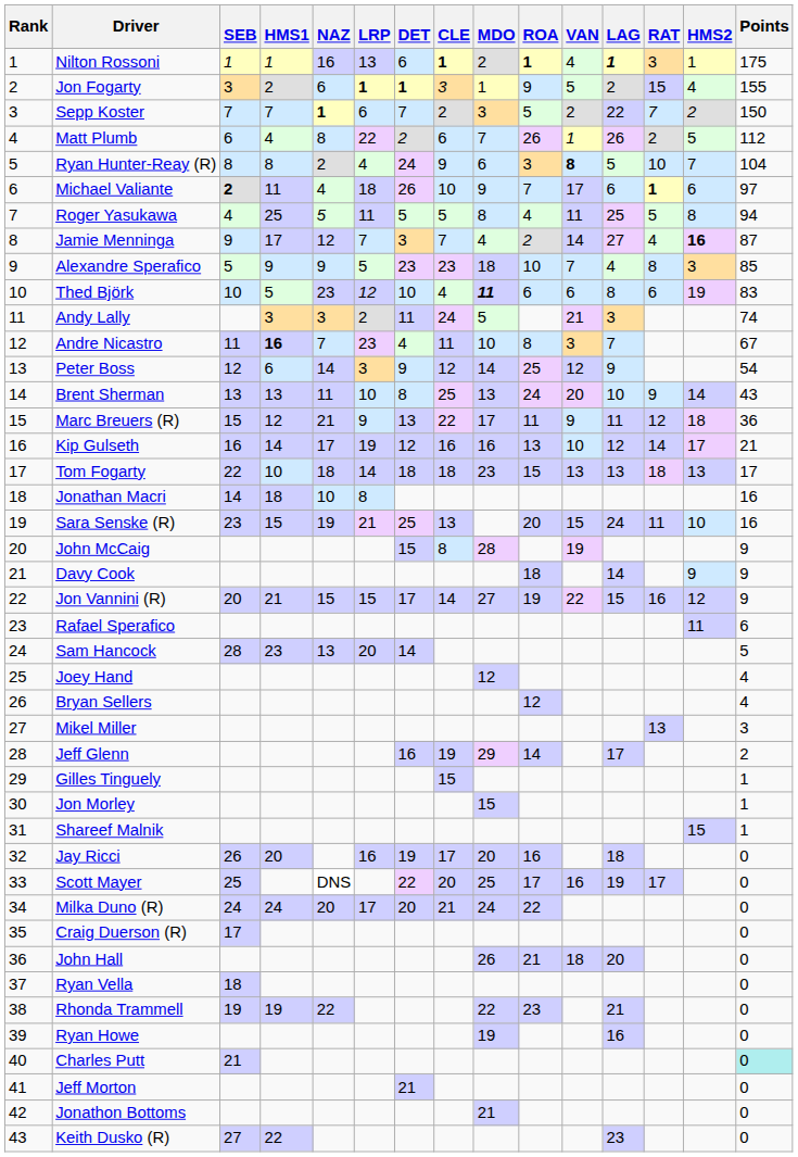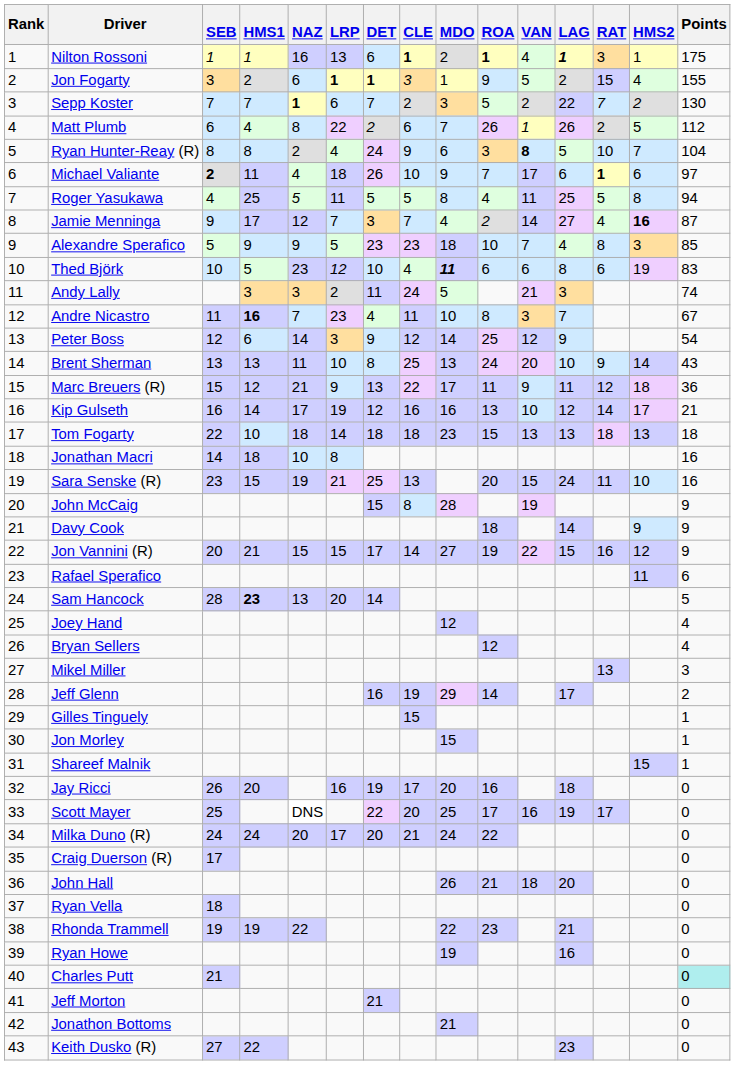 <table class="wikitable">
 <tr>
 <th>Rank</th>
 <th>Driver</th>
 <th> <br> <a href='#'>SEB</a></th>
 <th> <br><a href='#'>HMS1</a></th>
 <th> <br><a href='#'>NAZ</a></th>
 <th> <br><a href='#'>LRP</a></th>
 <th> <br><a href='#'>DET</a></th>
 <th> <br><a href='#'>CLE</a></th>
 <th> <br><a href='#'>MDO</a></th>
 <th> <br><a href='#'>ROA</a></th>
 <th> <br><a href='#'>VAN</a></th>
 <th> <br><a href='#'>LAG</a></th>
 <th> <br> <a href='#'>RAT</a></th>
 <th> <br><a href='#'>HMS2</a></th>
 <th>Points</th>
 </tr>
 <tr>
 <td>1</td>
 <td> <a href='#'>Nilton Rossoni</a></td>
 <td style="background:#FFFFBF;"><em>1</em></td>
 <td style="background:#FFFFBF;"><em>1</em></td>
 <td style="background:#CFCFFF;">16</td>
 <td style="background:#CFCFFF;">13</td>
 <td style="background:#CFEAFF;">6</td>
 <td style="background:#FFFFBF;"><strong>1</strong></td>
 <td style="background:#DFDFDF;">2</td>
 <td style="background:#FFFFBF;"><strong>1</strong></td>
 <td style="background:#DFFFDF;">4</td>
 <td style="background:#FFFFBF;"><em> <strong>1</strong> </em></td>
 <td style="background:#FFDF9F;">3</td>
 <td style="background:#FFFFBF;">1</td>
 <td>175</td>
 </tr>
 <tr>
 <td>2</td>
 <td> <a href='#'>Jon Fogarty</a></td>
 <td style="background:#FFDF9F;">3</td>
 <td style="background:#DFDFDF;">2</td>
 <td style="background:#CFEAFF;">6</td>
 <td style="background:#FFFFBF;"><strong>1</strong></td>
 <td style="background:#FFFFBF;"><strong>1</strong></td>
 <td style="background:#FFDF9F;"><em>3</em></td>
 <td style="background:#FFFFBF;">1</td>
 <td style="background:#CFEAFF;">9</td>
 <td style="background:#DFFFDF;">5</td>
 <td style="background:#DFDFDF;">2</td>
 <td style="background:#CFCFFF;">15</td>
 <td style="background:#DFFFDF;">4</td>
 <td>155</td>
 </tr>
 <tr>
 <td>3</td>
 <td> <a href='#'>Sepp Koster</a></td>
 <td style="background:#CFEAFF;">7</td>
 <td style="background:#CFEAFF;">7</td>
 <td style="background:#FFFFBF;"><strong>1</strong></td>
 <td style="background:#CFEAFF;">6</td>
 <td style="background:#CFEAFF;">7</td>
 <td style="background:#DFDFDF;">2</td>
 <td style="background:#FFDF9F;">3</td>
 <td style="background:#DFFFDF;">5</td>
 <td style="background:#DFDFDF;">2</td>
 <td style="background:#CFCFFF;">22</td>
 <td style="background:#CFEAFF;"><em>7</em></td>
 <td style="background:#DFDFDF;"><em>2</em></td>
-<td>150</td>
+<td>130</td>
 </tr>
 <tr>
 <td>4</td>
 <td> <a href='#'>Matt Plumb</a></td>
 <td style="background:#CFEAFF;">6</td>
 <td style="background:#DFFFDF;">4</td>
 <td style="background:#CFEAFF;">8</td>
 <td style="background:#EFCFFF;">22</td>
 <td style="background:#DFDFDF;"><em>2</em></td>
 <td style="background:#CFEAFF;">6</td>
 <td style="background:#CFEAFF;">7</td>
 <td style="background:#EFCFFF;">26</td>
 <td style="background:#FFFFBF;"><em>1</em></td>
 <td style="background:#EFCFFF;">26</td>
 <td style="background:#DFDFDF;">2</td>
 <td style="background:#DFFFDF;">5</td>
 <td>112</td>
 </tr>
 <tr>
 <td>5</td>
 <td> <a href='#'>Ryan Hunter-Reay</a> (R)</td>
 <td style="background:#CFEAFF;">8</td>
 <td style="background:#CFEAFF;">8</td>
 <td style="background:#DFDFDF;">2</td>
 <td style="background:#DFFFDF;">4</td>
 <td style="background:#EFCFFF;">24</td>
 <td style="background:#CFEAFF;">9</td>
 <td style="background:#CFEAFF;">6</td>
 <td style="background:#FFDF9F;">3</td>
 <td style="background:#CFEAFF;"><strong>8</strong></td>
 <td style="background:#DFFFDF;">5</td>
 <td style="background:#CFEAFF;">10</td>
 <td style="background:#CFEAFF;">7</td>
 <td>104</td>
 </tr>
 <tr>
 <td>6</td>
 <td> <a href='#'>Michael Valiante</a></td>
 <td style="background:#DFDFDF;"><strong>2</strong></td>
 <td style="background:#CFCFFF;">11</td>
 <td style="background:#DFFFDF;">4</td>
 <td style="background:#CFCFFF;">18</td>
 <td style="background:#EFCFFF;">26</td>
 <td style="background:#CFEAFF;">10</td>
 <td style="background:#CFEAFF;">9</td>
 <td style="background:#CFEAFF;">7</td>
 <td style="background:#CFCFFF;">17</td>
 <td style="background:#CFEAFF;">6</td>
 <td style="background:#FFFFBF;"><strong>1</strong></td>
 <td style="background:#CFEAFF;">6</td>
 <td>97</td>
 </tr>
 <tr>
 <td>7</td>
 <td> <a href='#'>Roger Yasukawa</a></td>
 <td style="background:#DFFFDF;">4</td>
 <td style="background:#CFCFFF;">25</td>
 <td style="background:#DFFFDF;"><em>5</em></td>
 <td style="background:#CFCFFF;">11</td>
 <td style="background:#DFFFDF;">5</td>
 <td style="background:#DFFFDF;">5</td>
 <td style="background:#CFEAFF;">8</td>
 <td style="background:#DFFFDF;">4</td>
 <td style="background:#CFCFFF;">11</td>
 <td style="background:#EFCFFF;">25</td>
 <td style="background:#DFFFDF;">5</td>
 <td style="background:#CFEAFF;">8</td>
 <td>94</td>
 </tr>
 <tr>
 <td>8</td>
 <td> <a href='#'>Jamie Menninga</a></td>
 <td style="background:#CFEAFF;">9</td>
 <td style="background:#CFCFFF;">17</td>
 <td style="background:#CFCFFF;">12</td>
 <td style="background:#CFEAFF;">7</td>
 <td style="background:#FFDF9F;">3</td>
 <td style="background:#CFEAFF;">7</td>
 <td style="background:#DFFFDF;">4</td>
 <td style="background:#DFDFDF;"><em>2</em></td>
 <td style="background:#CFCFFF;">14</td>
 <td style="background:#EFCFFF;">27</td>
 <td style="background:#DFFFDF;">4</td>
 <td style="background:#EFCFFF;"><strong>16</strong></td>
 <td>87</td>
 </tr>
 <tr>
 <td>9</td>
 <td> <a href='#'>Alexandre Sperafico</a></td>
 <td style="background:#DFFFDF;">5</td>
 <td style="background:#CFEAFF;">9</td>
 <td style="background:#CFEAFF;">9</td>
 <td style="background:#DFFFDF;">5</td>
 <td style="background:#EFCFFF;">23</td>
 <td style="background:#EFCFFF;">23</td>
 <td style="background:#CFCFFF;">18</td>
 <td style="background:#CFEAFF;">10</td>
 <td style="background:#CFEAFF;">7</td>
 <td style="background:#DFFFDF;">4</td>
 <td style="background:#CFEAFF;">8</td>
 <td style="background:#FFDF9F;">3</td>
 <td>85</td>
 </tr>
 <tr>
 <td>10</td>
 <td> <a href='#'>Thed Björk</a></td>
 <td style="background:#CFEAFF;">10</td>
 <td style="background:#DFFFDF;">5</td>
 <td style="background:#CFCFFF;">23</td>
 <td style="background:#CFCFFF;"><em>12</em></td>
 <td style="background:#CFEAFF;">10</td>
 <td style="background:#DFFFDF;">4</td>
 <td style="background:#CFCFFF;"><em> <strong>11</strong> </em></td>
 <td style="background:#CFEAFF;">6</td>
 <td style="background:#CFEAFF;">6</td>
 <td style="background:#CFEAFF;">8</td>
 <td style="background:#CFEAFF;">6</td>
 <td style="background:#EFCFFF;">19</td>
 <td>83</td>
 </tr>
 <tr>
 <td>11</td>
 <td> <a href='#'>Andy Lally</a></td>
 <td></td>
 <td style="background:#FFDF9F;">3</td>
 <td style="background:#FFDF9F;">3</td>
 <td style="background:#DFDFDF;">2</td>
 <td style="background:#CFCFFF;">11</td>
 <td style="background:#EFCFFF;">24</td>
 <td style="background:#DFFFDF;">5</td>
 <td></td>
 <td style="background:#EFCFFF;">21</td>
 <td style="background:#FFDF9F;">3</td>
 <td></td>
 <td></td>
 <td>74</td>
 </tr>
 <tr>
 <td>12</td>
 <td> <a href='#'>Andre Nicastro</a></td>
 <td style="background:#CFCFFF;">11</td>
 <td style="background:#CFCFFF;"><strong>16</strong></td>
 <td style="background:#CFEAFF;">7</td>
 <td style="background:#EFCFFF;">23</td>
 <td style="background:#DFFFDF;">4</td>
 <td style="background:#CFCFFF;">11</td>
 <td style="background:#CFEAFF;">10</td>
 <td style="background:#CFEAFF;">8</td>
 <td style="background:#FFDF9F;">3</td>
 <td style="background:#CFEAFF;">7</td>
 <td></td>
 <td></td>
 <td>67</td>
 </tr>
 <tr>
 <td>13</td>
 <td> <a href='#'>Peter Boss</a></td>
 <td style="background:#CFCFFF;">12</td>
 <td style="background:#CFEAFF;">6</td>
 <td style="background:#CFCFFF;">14</td>
 <td style="background:#FFDF9F;">3</td>
 <td style="background:#CFEAFF;">9</td>
 <td style="background:#CFCFFF;">12</td>
 <td style="background:#CFCFFF;">14</td>
 <td style="background:#EFCFFF;">25</td>
 <td style="background:#CFCFFF;">12</td>
 <td style="background:#CFEAFF;">9</td>
 <td></td>
 <td></td>
 <td>54</td>
 </tr>
 <tr>
 <td>14</td>
 <td> <a href='#'>Brent Sherman</a></td>
 <td style="background:#CFCFFF;">13</td>
 <td style="background:#CFCFFF;">13</td>
 <td style="background:#CFCFFF;">11</td>
 <td style="background:#CFEAFF;">10</td>
 <td style="background:#CFEAFF;">8</td>
 <td style="background:#EFCFFF;">25</td>
 <td style="background:#CFCFFF;">13</td>
 <td style="background:#EFCFFF;">24</td>
 <td style="background:#EFCFFF;">20</td>
 <td style="background:#CFEAFF;">10</td>
 <td style="background:#CFEAFF;">9</td>
 <td style="background:#CFCFFF;">14</td>
 <td>43</td>
 </tr>
 <tr>
 <td>15</td>
 <td> <a href='#'>Marc Breuers</a> (R)</td>
 <td style="background:#CFCFFF;">15</td>
 <td style="background:#CFCFFF;">12</td>
 <td style="background:#CFCFFF;">21</td>
 <td style="background:#CFEAFF;">9</td>
 <td style="background:#CFCFFF;">13</td>
 <td style="background:#EFCFFF;">22</td>
 <td style="background:#CFCFFF;">17</td>
 <td style="background:#CFCFFF;">11</td>
 <td style="background:#CFEAFF;">9</td>
 <td style="background:#CFCFFF;">11</td>
 <td style="background:#CFCFFF;">12</td>
 <td style="background:#EFCFFF;">18</td>
 <td>36</td>
 </tr>
 <tr>
 <td>16</td>
 <td> <a href='#'>Kip Gulseth</a></td>
 <td style="background:#CFCFFF;">16</td>
 <td style="background:#CFCFFF;">14</td>
 <td style="background:#CFCFFF;">17</td>
 <td style="background:#CFCFFF;">19</td>
 <td style="background:#CFCFFF;">12</td>
 <td style="background:#CFCFFF;">16</td>
 <td style="background:#CFCFFF;">16</td>
 <td style="background:#CFCFFF;">13</td>
 <td style="background:#CFEAFF;">10</td>
 <td style="background:#CFCFFF;">12</td>
 <td style="background:#CFCFFF;">14</td>
 <td style="background:#EFCFFF;">17</td>
 <td>21</td>
 </tr>
 <tr>
 <td>17</td>
 <td> <a href='#'>Tom Fogarty</a></td>
 <td style="background:#CFCFFF;">22</td>
 <td style="background:#CFEAFF;">10</td>
 <td style="background:#CFCFFF;">18</td>
 <td style="background:#CFCFFF;">14</td>
 <td style="background:#CFCFFF;">18</td>
 <td style="background:#CFCFFF;">18</td>
 <td style="background:#CFCFFF;">23</td>
 <td style="background:#CFCFFF;">15</td>
 <td style="background:#CFCFFF;">13</td>
 <td style="background:#CFCFFF;">13</td>
 <td style="background:#EFCFFF;">18</td>
 <td style="background:#CFCFFF;">13</td>
-<td>17</td>
+<td>18</td>
 </tr>
 <tr>
 <td>18</td>
 <td> <a href='#'>Jonathan Macri</a></td>
 <td style="background:#CFCFFF;">14</td>
 <td style="background:#CFCFFF;">18</td>
 <td style="background:#CFEAFF;">10</td>
 <td style="background:#CFEAFF;">8</td>
 <td></td>
 <td></td>
 <td></td>
 <td></td>
 <td></td>
 <td></td>
 <td></td>
 <td></td>
 <td>16</td>
 </tr>
 <tr>
 <td>19</td>
 <td> <a href='#'>Sara Senske</a> (R)</td>
 <td style="background:#CFCFFF;">23</td>
 <td style="background:#CFCFFF;">15</td>
 <td style="background:#CFCFFF;">19</td>
 <td style="background:#EFCFFF;">21</td>
 <td style="background:#EFCFFF;">25</td>
 <td style="background:#CFCFFF;">13</td>
 <td></td>
 <td style="background:#CFCFFF;">20</td>
 <td style="background:#CFCFFF;">15</td>
 <td style="background:#CFCFFF;">24</td>
 <td style="background:#CFCFFF;">11</td>
 <td style="background:#CFEAFF;">10</td>
 <td>16</td>
 </tr>
 <tr>
 <td>20</td>
 <td> <a href='#'>John McCaig</a></td>
 <td></td>
 <td></td>
 <td></td>
 <td></td>
 <td style="background:#CFCFFF;">15</td>
 <td style="background:#CFEAFF;">8</td>
 <td style="background:#EFCFFF;">28</td>
 <td></td>
 <td style="background:#EFCFFF;">19</td>
 <td></td>
 <td></td>
 <td></td>
 <td>9</td>
 </tr>
 <tr>
 <td>21</td>
 <td> <a href='#'>Davy Cook</a></td>
 <td></td>
 <td></td>
 <td></td>
 <td></td>
 <td></td>
 <td></td>
 <td></td>
 <td style="background:#CFCFFF;">18</td>
 <td></td>
 <td style="background:#CFCFFF;">14</td>
 <td></td>
 <td style="background:#CFEAFF;">9</td>
 <td>9</td>
 </tr>
 <tr>
 <td>22</td>
 <td> <a href='#'>Jon Vannini</a> (R)</td>
 <td style="background:#CFCFFF;">20</td>
 <td style="background:#CFCFFF;">21</td>
 <td style="background:#CFCFFF;">15</td>
 <td style="background:#CFCFFF;">15</td>
 <td style="background:#CFCFFF;">17</td>
 <td style="background:#CFCFFF;">14</td>
 <td style="background:#CFCFFF;">27</td>
 <td style="background:#CFCFFF;">19</td>
 <td style="background:#EFCFFF;">22</td>
 <td style="background:#CFCFFF;">15</td>
 <td style="background:#CFCFFF;">16</td>
 <td style="background:#CFCFFF;">12</td>
 <td>9</td>
 </tr>
 <tr>
 <td>23</td>
 <td> <a href='#'>Rafael Sperafico</a></td>
 <td></td>
 <td></td>
 <td></td>
 <td></td>
 <td></td>
 <td></td>
 <td></td>
 <td></td>
 <td></td>
 <td></td>
 <td></td>
 <td style="background:#CFCFFF;">11</td>
 <td>6</td>
 </tr>
 <tr>
 <td>24</td>
 <td> <a href='#'>Sam Hancock</a></td>
 <td style="background:#CFCFFF;">28</td>
-<td style="background:#CFCFFF;">23</td>
+<td style="background:#CFCFFF;"><strong>23</strong></td>
 <td style="background:#CFCFFF;">13</td>
 <td style="background:#CFCFFF;">20</td>
 <td style="background:#CFCFFF;">14</td>
 <td></td>
 <td></td>
 <td></td>
 <td></td>
 <td></td>
 <td></td>
 <td></td>
 <td>5</td>
 </tr>
 <tr>
 <td>25</td>
 <td> <a href='#'>Joey Hand</a></td>
 <td></td>
 <td></td>
 <td></td>
 <td></td>
 <td></td>
 <td></td>
 <td style="background:#CFCFFF;">12</td>
 <td></td>
 <td></td>
 <td></td>
 <td></td>
 <td></td>
 <td>4</td>
 </tr>
 <tr>
 <td>26</td>
 <td> <a href='#'>Bryan Sellers</a></td>
 <td></td>
 <td></td>
 <td></td>
 <td></td>
 <td></td>
 <td></td>
 <td></td>
 <td style="background:#CFCFFF;">12</td>
 <td></td>
 <td></td>
 <td></td>
 <td></td>
 <td>4</td>
 </tr>
 <tr>
 <td>27</td>
 <td> <a href='#'>Mikel Miller</a></td>
 <td></td>
 <td></td>
 <td></td>
 <td></td>
 <td></td>
 <td></td>
 <td></td>
 <td></td>
 <td></td>
 <td></td>
 <td style="background:#CFCFFF;">13</td>
 <td></td>
 <td>3</td>
 </tr>
 <tr>
 <td>28</td>
 <td> <a href='#'>Jeff Glenn</a></td>
 <td></td>
 <td></td>
 <td></td>
 <td></td>
 <td style="background:#CFCFFF;">16</td>
 <td style="background:#CFCFFF;">19</td>
 <td style="background:#EFCFFF;">29</td>
 <td style="background:#CFCFFF;">14</td>
 <td></td>
 <td style="background:#CFCFFF;">17</td>
 <td></td>
 <td></td>
 <td>2</td>
 </tr>
 <tr>
 <td>29</td>
 <td> <a href='#'>Gilles Tinguely</a></td>
 <td></td>
 <td></td>
 <td></td>
 <td></td>
 <td></td>
 <td style="background:#CFCFFF;">15</td>
 <td></td>
 <td></td>
 <td></td>
 <td></td>
 <td></td>
 <td></td>
 <td>1</td>
 </tr>
 <tr>
 <td>30</td>
 <td> <a href='#'>Jon Morley</a></td>
 <td></td>
 <td></td>
 <td></td>
 <td></td>
 <td></td>
 <td></td>
 <td style="background:#CFCFFF;">15</td>
 <td></td>
 <td></td>
 <td></td>
 <td></td>
 <td></td>
 <td>1</td>
 </tr>
 <tr>
 <td>31</td>
 <td> <a href='#'>Shareef Malnik</a></td>
 <td></td>
 <td></td>
 <td></td>
 <td></td>
 <td></td>
 <td></td>
 <td></td>
 <td></td>
 <td></td>
 <td></td>
 <td></td>
 <td style="background:#CFCFFF;">15</td>
 <td>1</td>
 </tr>
 <tr>
 <td>32</td>
 <td> <a href='#'>Jay Ricci</a></td>
 <td style="background:#CFCFFF;">26</td>
 <td style="background:#CFCFFF;">20</td>
 <td></td>
 <td style="background:#CFCFFF;">16</td>
 <td style="background:#CFCFFF;">19</td>
 <td style="background:#CFCFFF;">17</td>
 <td style="background:#CFCFFF;">20</td>
 <td style="background:#CFCFFF;">16</td>
 <td></td>
 <td style="background:#CFCFFF;">18</td>
 <td></td>
 <td></td>
 <td>0</td>
 </tr>
 <tr>
 <td>33</td>
 <td> <a href='#'>Scott Mayer</a></td>
 <td style="background:#CFCFFF;">25</td>
 <td></td>
 <td style="background:#FFFFFF;">DNS</td>
 <td></td>
 <td style="background:#EFCFFF;">22</td>
 <td style="background:#CFCFFF;">20</td>
 <td style="background:#CFCFFF;">25</td>
 <td style="background:#CFCFFF;">17</td>
 <td style="background:#CFCFFF;">16</td>
 <td style="background:#CFCFFF;">19</td>
 <td style="background:#CFCFFF;">17</td>
 <td></td>
 <td>0</td>
 </tr>
 <tr>
 <td>34</td>
 <td> <a href='#'>Milka Duno</a> (R)</td>
 <td style="background:#CFCFFF;">24</td>
 <td style="background:#CFCFFF;">24</td>
 <td style="background:#CFCFFF;">20</td>
 <td style="background:#CFCFFF;">17</td>
 <td style="background:#CFCFFF;">20</td>
 <td style="background:#CFCFFF;">21</td>
 <td style="background:#CFCFFF;">24</td>
 <td style="background:#CFCFFF;">22</td>
 <td></td>
 <td></td>
 <td></td>
 <td></td>
 <td>0</td>
 </tr>
 <tr>
 <td>35</td>
 <td> <a href='#'>Craig Duerson</a> (R)</td>
 <td style="background:#CFCFFF;">17</td>
 <td></td>
 <td></td>
 <td></td>
 <td></td>
 <td></td>
 <td></td>
 <td></td>
 <td></td>
 <td></td>
 <td></td>
 <td></td>
 <td>0</td>
 </tr>
 <tr>
 <td>36</td>
 <td> <a href='#'>John Hall</a></td>
 <td></td>
 <td></td>
 <td></td>
 <td></td>
 <td></td>
 <td></td>
 <td style="background:#CFCFFF;">26</td>
 <td style="background:#CFCFFF;">21</td>
 <td style="background:#CFCFFF;">18</td>
 <td style="background:#CFCFFF;">20</td>
 <td></td>
 <td></td>
 <td>0</td>
 </tr>
 <tr>
 <td>37</td>
 <td> <a href='#'>Ryan Vella</a></td>
 <td style="background:#CFCFFF;">18</td>
 <td></td>
 <td></td>
 <td></td>
 <td></td>
 <td></td>
 <td></td>
 <td></td>
 <td></td>
 <td></td>
 <td></td>
 <td></td>
 <td>0</td>
 </tr>
 <tr>
 <td>38</td>
 <td> <a href='#'>Rhonda Trammell</a></td>
 <td style="background:#CFCFFF;">19</td>
 <td style="background:#CFCFFF;">19</td>
 <td style="background:#CFCFFF;">22</td>
 <td></td>
 <td></td>
 <td></td>
 <td style="background:#CFCFFF;">22</td>
 <td style="background:#CFCFFF;">23</td>
 <td></td>
 <td style="background:#CFCFFF;">21</td>
 <td></td>
 <td></td>
 <td>0</td>
 </tr>
 <tr>
 <td>39</td>
 <td> <a href='#'>Ryan Howe</a></td>
 <td></td>
 <td></td>
 <td></td>
 <td></td>
 <td></td>
 <td></td>
 <td style="background:#CFCFFF;">19</td>
 <td></td>
 <td></td>
 <td style="background:#CFCFFF;">16</td>
 <td></td>
 <td></td>
 <td>0</td>
 </tr>
 <tr>
 <td>40</td>
 <td> <a href='#'>Charles Putt</a></td>
 <td style="background:#CFCFFF;">21</td>
 <td></td>
 <td></td>
 <td></td>
 <td></td>
 <td></td>
 <td></td>
 <td></td>
 <td></td>
 <td></td>
 <td></td>
 <td></td>
 <td style="background: paleturquoise;">0</td>
 </tr>
 <tr>
 <td>41</td>
 <td> <a href='#'>Jeff Morton</a></td>
 <td></td>
 <td></td>
 <td></td>
 <td></td>
 <td style="background:#CFCFFF;">21</td>
 <td></td>
 <td></td>
 <td></td>
 <td></td>
 <td></td>
 <td></td>
 <td></td>
 <td>0</td>
 </tr>
 <tr>
 <td>42</td>
 <td> <a href='#'>Jonathon Bottoms</a></td>
 <td></td>
 <td></td>
 <td></td>
 <td></td>
 <td></td>
 <td></td>
 <td style="background:#CFCFFF;">21</td>
 <td></td>
 <td></td>
 <td></td>
 <td></td>
 <td></td>
 <td>0</td>
 </tr>
 <tr>
 <td>43</td>
 <td> <a href='#'>Keith Dusko</a> (R)</td>
 <td style="background:#CFCFFF;">27</td>
 <td style="background:#CFCFFF;">22</td>
 <td></td>
 <td></td>
 <td></td>
 <td></td>
 <td></td>
 <td></td>
 <td></td>
 <td style="background:#CFCFFF;">23</td>
 <td></td>
 <td></td>
 <td>0</td>
 </tr>
 </table>
